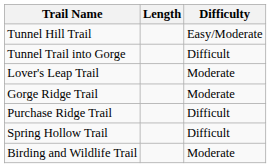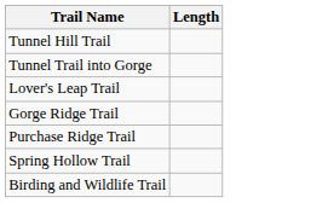 <table class="wikitable">
 <tr>
 <th>Trail Name</th>
 <th>Length</th>
-<th>Difficulty</th>
 </tr>
 <tr>
 <td>Tunnel Hill Trail </td>
 <td></td>
-<td>Easy/Moderate</td>
 </tr>
 <tr>
 <td>Tunnel Trail into Gorge  </td>
 <td></td>
-<td>Difficult</td>
 </tr>
 <tr>
 <td>Lover's Leap Trail </td>
 <td></td>
-<td>Moderate</td>
 </tr>
 <tr>
 <td>Gorge Ridge Trail </td>
 <td></td>
-<td>Moderate</td>
 </tr>
 <tr>
 <td>Purchase Ridge Trail </td>
 <td></td>
-<td>Difficult</td>
 </tr>
 <tr>
 <td>Spring Hollow Trail </td>
 <td></td>
-<td>Difficult</td>
 </tr>
 <tr>
 <td>Birding and Wildlife Trail </td>
 <td></td>
-<td>Moderate</td>
 </tr>
 </table>
